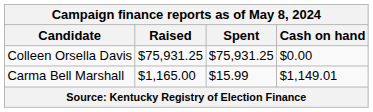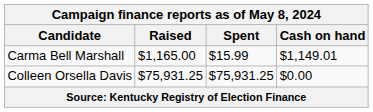 <table class="wikitable sortable">
 <tr>
 <th colspan=4>Campaign finance reports as of May 8, 2024</th>
 </tr>
 <tr style="text-align:center;">
 <th>Candidate</th>
 <th>Raised</th>
 <th>Spent</th>
 <th>Cash on hand</th>
 </tr>
 <tr>
+<td>Carma Bell Marshall</td>
+<td>$1,165.00</td>
+<td>$15.99</td>
+<td>$1,149.01</td>
+</tr>
+<tr>
 <td>Colleen Orsella Davis</td>
 <td>$75,931.25</td>
 <td>$75,931.25</td>
 <td>$0.00</td>
 </tr>
 <tr>
-<td>Carma Bell Marshall</td>
-<td>$1,165.00</td>
-<td>$15.99</td>
-<td>$1,149.01</td>
-</tr>
-<tr>
 <th colspan="4"><small>Source: Kentucky Registry of Election Finance</small></th>
 </tr>
 </table>
